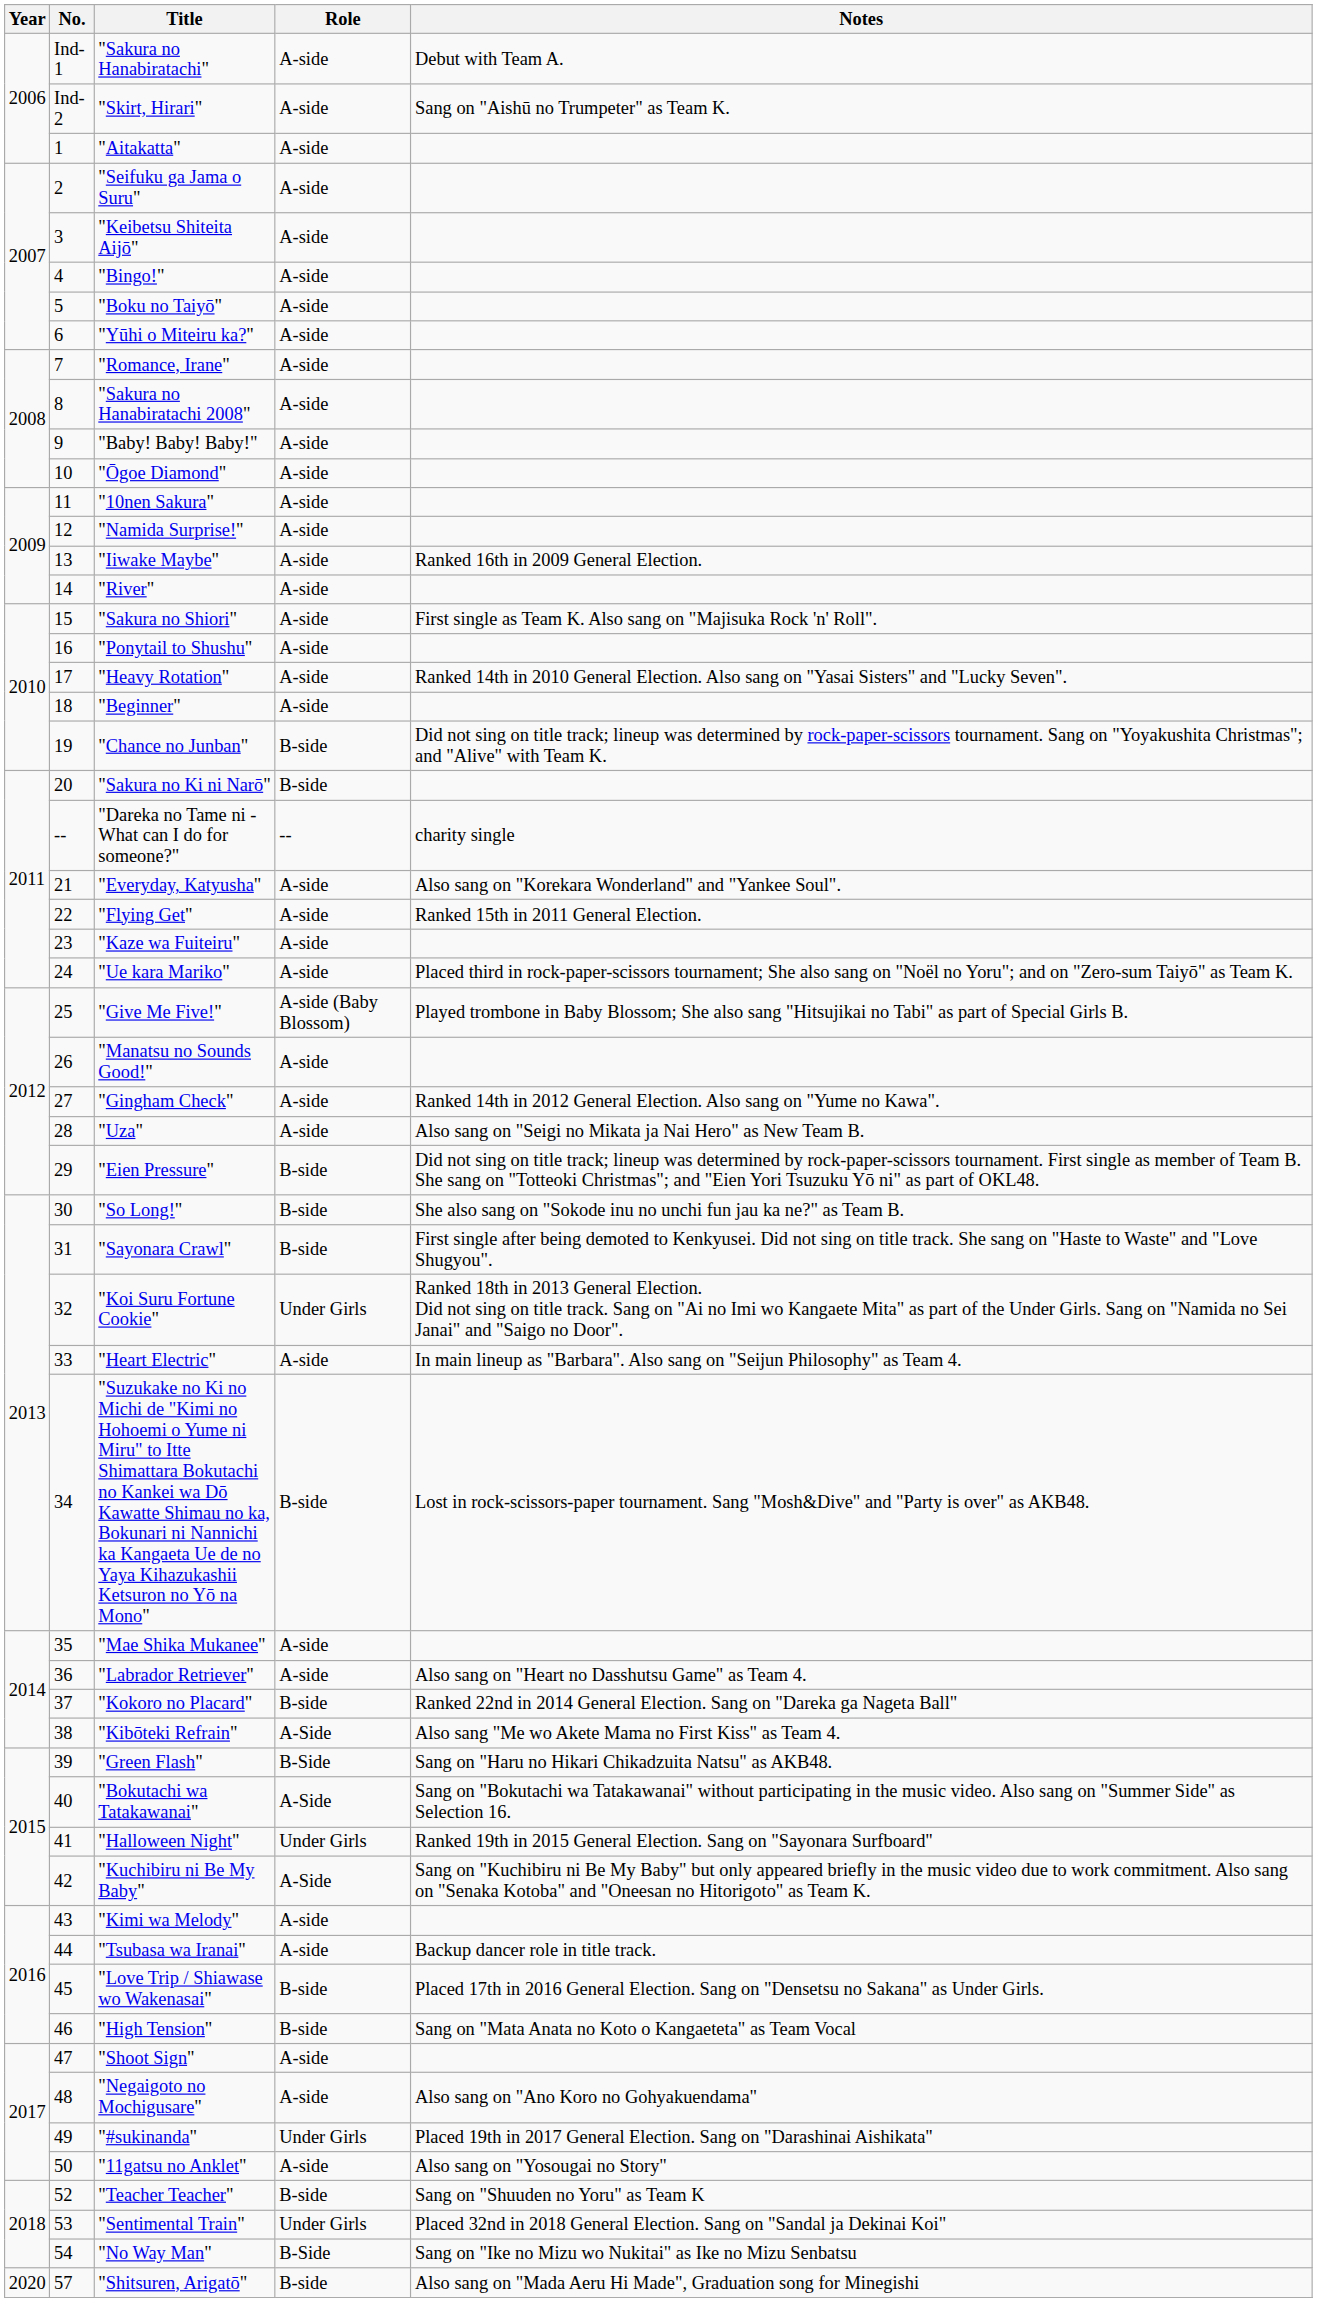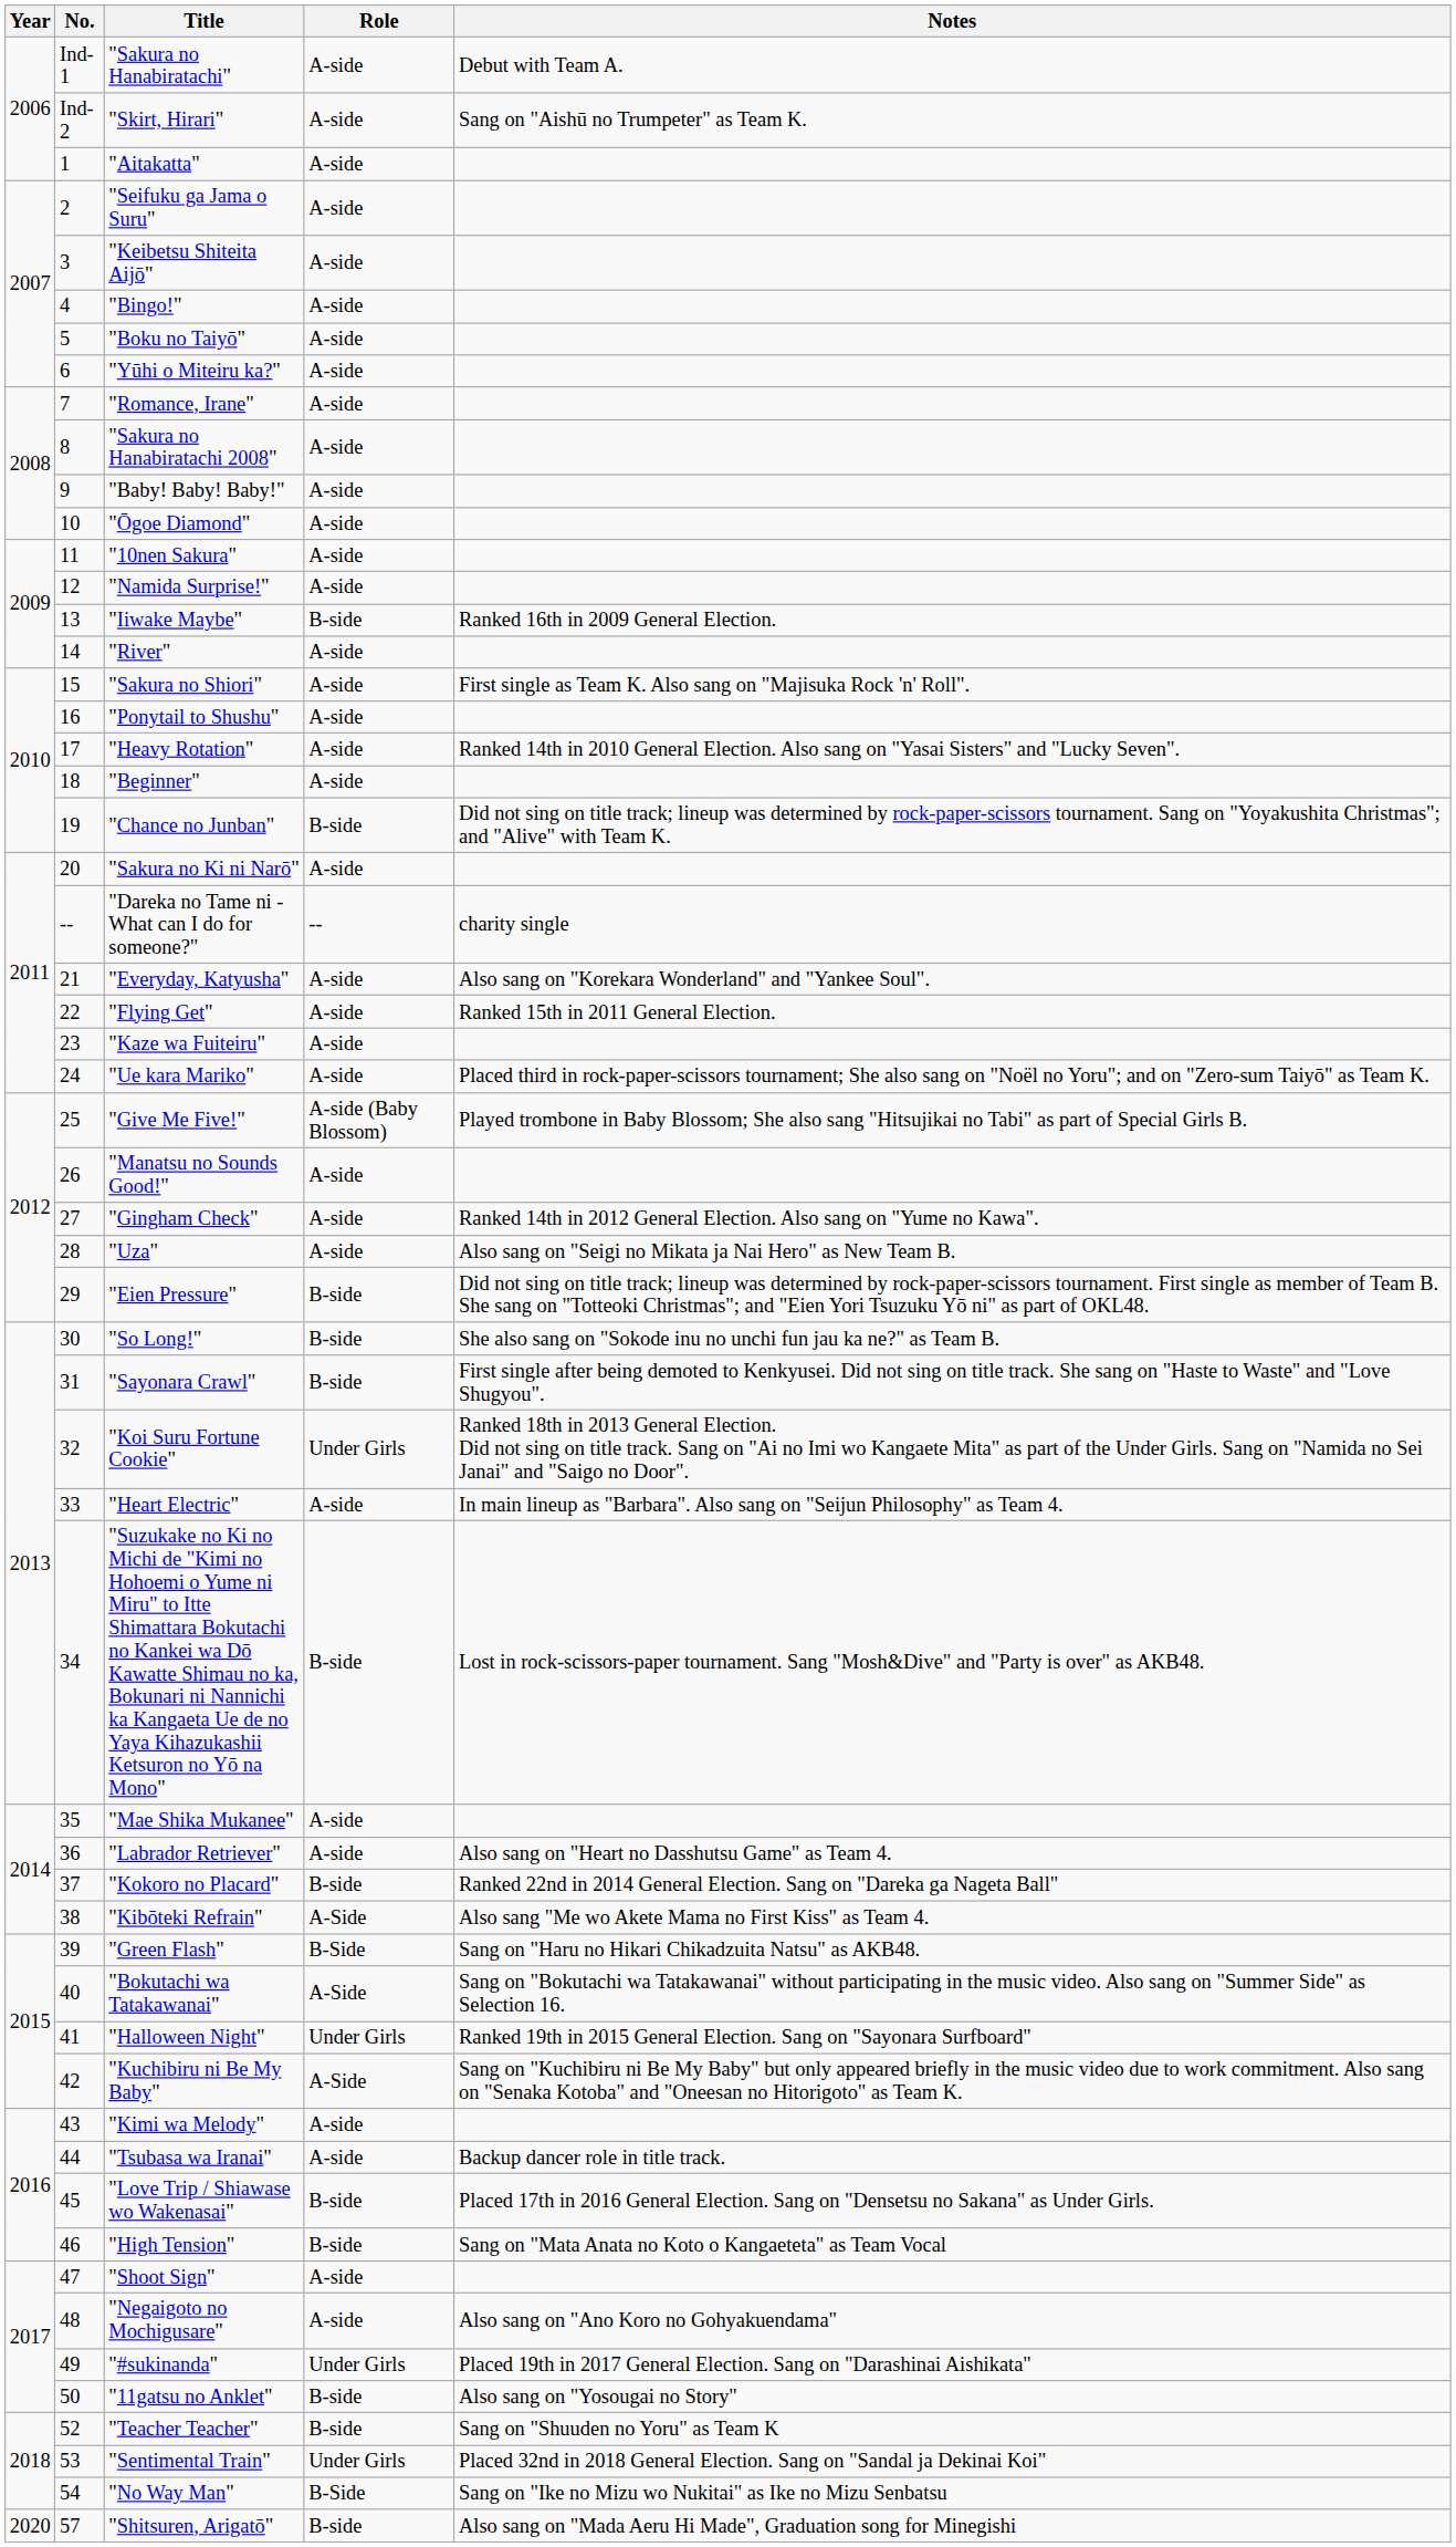 <table class="wikitable sortable" width=90%>
 <tr>
 <th>Year</th>
 <th data-sort-type="number">No. </th>
 <th style="width:150px;">Title </th>
 <th>Role </th>
 <th class="unsortable">Notes </th>
 </tr>
 <tr>
 <td rowspan="3">2006</td>
 <td>Ind-1</td>
 <td>"<a href='#'>Sakura no Hanabiratachi</a>"</td>
 <td>A-side</td>
 <td>Debut with Team A.</td>
 </tr>
 <tr>
 <td>Ind-2</td>
 <td>"<a href='#'>Skirt, Hirari</a>"</td>
 <td>A-side</td>
 <td>Sang on "Aishū no Trumpeter" as Team K.</td>
 </tr>
 <tr>
 <td>1</td>
 <td>"<a href='#'>Aitakatta</a>"</td>
 <td>A-side</td>
 <td></td>
 </tr>
 <tr>
 <td rowspan="5">2007</td>
 <td>2</td>
 <td>"<a href='#'>Seifuku ga Jama o Suru</a>"</td>
 <td>A-side</td>
 <td></td>
 </tr>
 <tr>
 <td>3</td>
 <td>"<a href='#'>Keibetsu Shiteita Aijō</a>"</td>
 <td>A-side</td>
 <td></td>
 </tr>
 <tr>
 <td>4</td>
 <td>"<a href='#'>Bingo!</a>"</td>
 <td>A-side</td>
 <td></td>
 </tr>
 <tr>
 <td>5</td>
 <td>"<a href='#'>Boku no Taiyō</a>"</td>
 <td>A-side</td>
 <td></td>
 </tr>
 <tr>
 <td>6</td>
 <td>"<a href='#'>Yūhi o Miteiru ka?</a>"</td>
 <td>A-side</td>
 <td></td>
 </tr>
 <tr>
 <td rowspan="4">2008</td>
 <td>7</td>
 <td>"<a href='#'>Romance, Irane</a>"</td>
 <td>A-side</td>
 <td></td>
 </tr>
 <tr>
 <td>8</td>
 <td>"<a href='#'>Sakura no Hanabiratachi 2008</a>"</td>
 <td>A-side</td>
 <td></td>
 </tr>
 <tr>
 <td>9</td>
 <td>"Baby! Baby! Baby!"</td>
 <td>A-side</td>
 <td></td>
 </tr>
 <tr>
 <td>10</td>
 <td>"<a href='#'>Ōgoe Diamond</a>"</td>
 <td>A-side</td>
 <td></td>
 </tr>
 <tr>
 <td rowspan="4">2009</td>
 <td>11</td>
 <td>"<a href='#'>10nen Sakura</a>"</td>
 <td>A-side</td>
 <td></td>
 </tr>
 <tr>
 <td>12</td>
 <td>"<a href='#'>Namida Surprise!</a>"</td>
 <td>A-side</td>
 <td></td>
 </tr>
 <tr>
 <td>13</td>
 <td>"<a href='#'>Iiwake Maybe</a>"</td>
-<td>A-side</td>
+<td>B-side</td>
 <td>Ranked 16th in 2009 General Election.</td>
 </tr>
 <tr>
 <td>14</td>
 <td>"<a href='#'>River</a>"</td>
 <td>A-side</td>
 <td></td>
 </tr>
 <tr>
 <td rowspan="5">2010</td>
 <td>15</td>
 <td>"<a href='#'>Sakura no Shiori</a>"</td>
 <td>A-side</td>
 <td>First single as Team K. Also sang on "Majisuka Rock 'n' Roll".</td>
 </tr>
 <tr>
 <td>16</td>
 <td>"<a href='#'>Ponytail to Shushu</a>"</td>
 <td>A-side</td>
 <td></td>
 </tr>
 <tr>
 <td>17</td>
 <td>"<a href='#'>Heavy Rotation</a>"</td>
 <td>A-side</td>
 <td>Ranked 14th in 2010 General Election. Also sang on "Yasai Sisters" and "Lucky Seven".</td>
 </tr>
 <tr>
 <td>18</td>
 <td>"<a href='#'>Beginner</a>"</td>
 <td>A-side</td>
 <td></td>
 </tr>
 <tr>
 <td>19</td>
 <td>"<a href='#'>Chance no Junban</a>"</td>
 <td>B-side</td>
 <td>Did not sing on title track; lineup was determined by <a href='#'>rock-paper-scissors</a> tournament. Sang on "Yoyakushita Christmas"; and "Alive" with Team K.</td>
 </tr>
 <tr>
 <td rowspan="6">2011</td>
 <td>20</td>
 <td>"<a href='#'>Sakura no Ki ni Narō</a>"</td>
-<td>B-side</td>
+<td>A-side</td>
 <td></td>
 </tr>
 <tr>
 <td>--</td>
 <td>"Dareka no Tame ni - What can I do for someone?"</td>
 <td>--</td>
 <td>charity single</td>
 </tr>
 <tr>
 <td>21</td>
 <td>"<a href='#'>Everyday, Katyusha</a>"</td>
 <td>A-side</td>
 <td>Also sang on "Korekara Wonderland" and "Yankee Soul".</td>
 </tr>
 <tr>
 <td>22</td>
 <td>"<a href='#'>Flying Get</a>"</td>
 <td>A-side</td>
 <td>Ranked 15th in 2011 General Election.</td>
 </tr>
 <tr>
 <td>23</td>
 <td>"<a href='#'>Kaze wa Fuiteiru</a>"</td>
 <td>A-side</td>
 <td></td>
 </tr>
 <tr>
 <td>24</td>
 <td>"<a href='#'>Ue kara Mariko</a>"</td>
 <td>A-side</td>
 <td>Placed third in rock-paper-scissors tournament; She also sang on "Noël no Yoru"; and on "Zero-sum Taiyō" as Team K.</td>
 </tr>
 <tr>
 <td rowspan="5">2012</td>
 <td>25</td>
 <td>"<a href='#'>Give Me Five!</a>"</td>
 <td>A-side (Baby Blossom)</td>
 <td>Played trombone in Baby Blossom; She also sang "Hitsujikai no Tabi" as part of Special Girls B.</td>
 </tr>
 <tr>
 <td>26</td>
 <td>"<a href='#'>Manatsu no Sounds Good!</a>"</td>
 <td>A-side</td>
 <td></td>
 </tr>
 <tr>
 <td>27</td>
 <td>"<a href='#'>Gingham Check</a>"</td>
 <td>A-side</td>
 <td>Ranked 14th in 2012 General Election. Also sang on "Yume no Kawa".</td>
 </tr>
 <tr>
 <td>28</td>
 <td>"<a href='#'>Uza</a>"</td>
 <td>A-side</td>
 <td>Also sang on "Seigi no Mikata ja Nai Hero" as New Team B.</td>
 </tr>
 <tr>
 <td>29</td>
 <td>"<a href='#'>Eien Pressure</a>"</td>
 <td>B-side</td>
 <td>Did not sing on title track; lineup was determined by rock-paper-scissors tournament. First single as member of Team B. She sang on "Totteoki Christmas"; and "Eien Yori Tsuzuku Yō ni" as part of OKL48.</td>
 </tr>
 <tr>
 <td rowspan="5">2013</td>
 <td>30</td>
 <td>"<a href='#'>So Long!</a>"</td>
 <td>B-side</td>
 <td>She also sang on "Sokode inu no unchi fun jau ka ne?" as Team B.</td>
 </tr>
 <tr>
 <td>31</td>
 <td>"<a href='#'>Sayonara Crawl</a>"</td>
 <td>B-side</td>
 <td>First single after being demoted to Kenkyusei. Did not sing on title track. She sang on "Haste to Waste" and "Love Shugyou".</td>
 </tr>
 <tr>
 <td>32</td>
 <td>"<a href='#'>Koi Suru Fortune Cookie</a>"</td>
 <td>Under Girls</td>
 <td>Ranked 18th in 2013 General Election.<br>Did not sing on title track. Sang on "Ai no Imi wo Kangaete Mita" as part of the Under Girls. Sang on "Namida no Sei Janai" and "Saigo no Door".</td>
 </tr>
 <tr>
 <td>33</td>
 <td>"<a href='#'>Heart Electric</a>"</td>
 <td>A-side</td>
 <td>In main lineup as "Barbara". Also sang on "Seijun Philosophy" as Team 4.</td>
 </tr>
 <tr>
 <td>34</td>
 <td>"<a href='#'>Suzukake no Ki no Michi de "Kimi no Hohoemi o Yume ni Miru" to Itte Shimattara Bokutachi no Kankei wa Dō Kawatte Shimau no ka, Bokunari ni Nannichi ka Kangaeta Ue de no Yaya Kihazukashii Ketsuron no Yō na Mono</a>"</td>
 <td>B-side</td>
 <td>Lost in rock-scissors-paper tournament. Sang "Mosh&Dive" and "Party is over" as AKB48.</td>
 </tr>
 <tr>
 <td rowspan="4">2014</td>
 <td>35</td>
 <td>"<a href='#'>Mae Shika Mukanee</a>"</td>
 <td>A-side</td>
 <td></td>
 </tr>
 <tr>
 <td>36</td>
 <td>"<a href='#'>Labrador Retriever</a>"</td>
 <td>A-side</td>
 <td>Also sang on "Heart no Dasshutsu Game" as Team 4.</td>
 </tr>
 <tr>
 <td>37</td>
 <td>"<a href='#'>Kokoro no Placard</a>"</td>
 <td>B-side</td>
 <td>Ranked 22nd in 2014 General Election. Sang on "Dareka ga Nageta Ball"</td>
 </tr>
 <tr>
 <td>38</td>
 <td>"<a href='#'>Kibōteki Refrain</a>"</td>
 <td>A-Side</td>
 <td>Also sang "Me wo Akete Mama no First Kiss" as Team 4.</td>
 </tr>
 <tr>
 <td rowspan="4">2015</td>
 <td>39</td>
 <td>"<a href='#'>Green Flash</a>"</td>
 <td>B-Side</td>
 <td>Sang on "Haru no Hikari Chikadzuita Natsu" as AKB48.</td>
 </tr>
 <tr>
 <td>40</td>
 <td>"<a href='#'>Bokutachi wa Tatakawanai</a>"</td>
 <td>A-Side</td>
 <td>Sang on "Bokutachi wa Tatakawanai" without participating in the music video. Also sang on "Summer Side" as Selection 16.</td>
 </tr>
 <tr>
 <td>41</td>
 <td>"<a href='#'>Halloween Night</a>"</td>
 <td>Under Girls</td>
 <td>Ranked 19th in 2015 General Election. Sang on "Sayonara Surfboard"</td>
 </tr>
 <tr>
 <td>42</td>
 <td>"<a href='#'>Kuchibiru ni Be My Baby</a>"</td>
 <td>A-Side</td>
 <td>Sang on "Kuchibiru ni Be My Baby" but only appeared briefly in the music video due to work commitment. Also sang on "Senaka Kotoba" and "Oneesan no Hitorigoto" as Team K.</td>
 </tr>
 <tr>
 <td rowspan="4">2016</td>
 <td>43</td>
 <td>"<a href='#'>Kimi wa Melody</a>"</td>
 <td>A-side</td>
 <td></td>
 </tr>
 <tr>
 <td>44</td>
 <td>"<a href='#'>Tsubasa wa Iranai</a>"</td>
 <td>A-side</td>
 <td>Backup dancer role in title track.</td>
 </tr>
 <tr>
 <td>45</td>
 <td>"<a href='#'>Love Trip / Shiawase wo Wakenasai</a>"</td>
 <td>B-side</td>
 <td>Placed 17th in 2016 General Election. Sang on "Densetsu no Sakana" as Under Girls.</td>
 </tr>
 <tr>
 <td>46</td>
 <td>"<a href='#'>High Tension</a>"</td>
 <td>B-side</td>
 <td>Sang on "Mata Anata no Koto o Kangaeteta" as Team Vocal</td>
 </tr>
 <tr>
 <td rowspan=4>2017</td>
 <td>47</td>
 <td>"<a href='#'>Shoot Sign</a>"</td>
 <td>A-side</td>
 <td></td>
 </tr>
 <tr>
 <td>48</td>
 <td>"<a href='#'>Negaigoto no Mochigusare</a>"</td>
 <td>A-side</td>
 <td>Also sang on "Ano Koro no Gohyakuendama"</td>
 </tr>
 <tr>
 <td>49</td>
 <td>"<a href='#'>#sukinanda</a>"</td>
 <td>Under Girls</td>
 <td>Placed 19th in 2017 General Election. Sang on "Darashinai Aishikata"</td>
 </tr>
 <tr>
 <td>50</td>
 <td>"<a href='#'>11gatsu no Anklet</a>"</td>
-<td>A-side</td>
+<td>B-side</td>
 <td>Also sang on "Yosougai no Story"</td>
 </tr>
 <tr>
 <td rowspan=3>2018</td>
 <td>52</td>
 <td>"<a href='#'>Teacher Teacher</a>"</td>
 <td>B-side</td>
 <td>Sang on "Shuuden no Yoru" as Team K</td>
 </tr>
 <tr>
 <td>53</td>
 <td>"<a href='#'>Sentimental Train</a>"</td>
 <td>Under Girls</td>
 <td>Placed 32nd in 2018 General Election. Sang on "Sandal ja Dekinai Koi"</td>
 </tr>
 <tr>
 <td>54</td>
 <td>"<a href='#'>No Way Man</a>"</td>
 <td>B-Side</td>
 <td>Sang on "Ike no Mizu wo Nukitai" as Ike no Mizu Senbatsu</td>
 </tr>
 <tr>
 <td>2020</td>
 <td>57</td>
 <td>"<a href='#'>Shitsuren, Arigatō</a>"</td>
 <td>B-side</td>
 <td>Also sang on "Mada Aeru Hi Made", Graduation song for Minegishi</td>
 </tr>
 <tr>
 </tr>
 </table>
